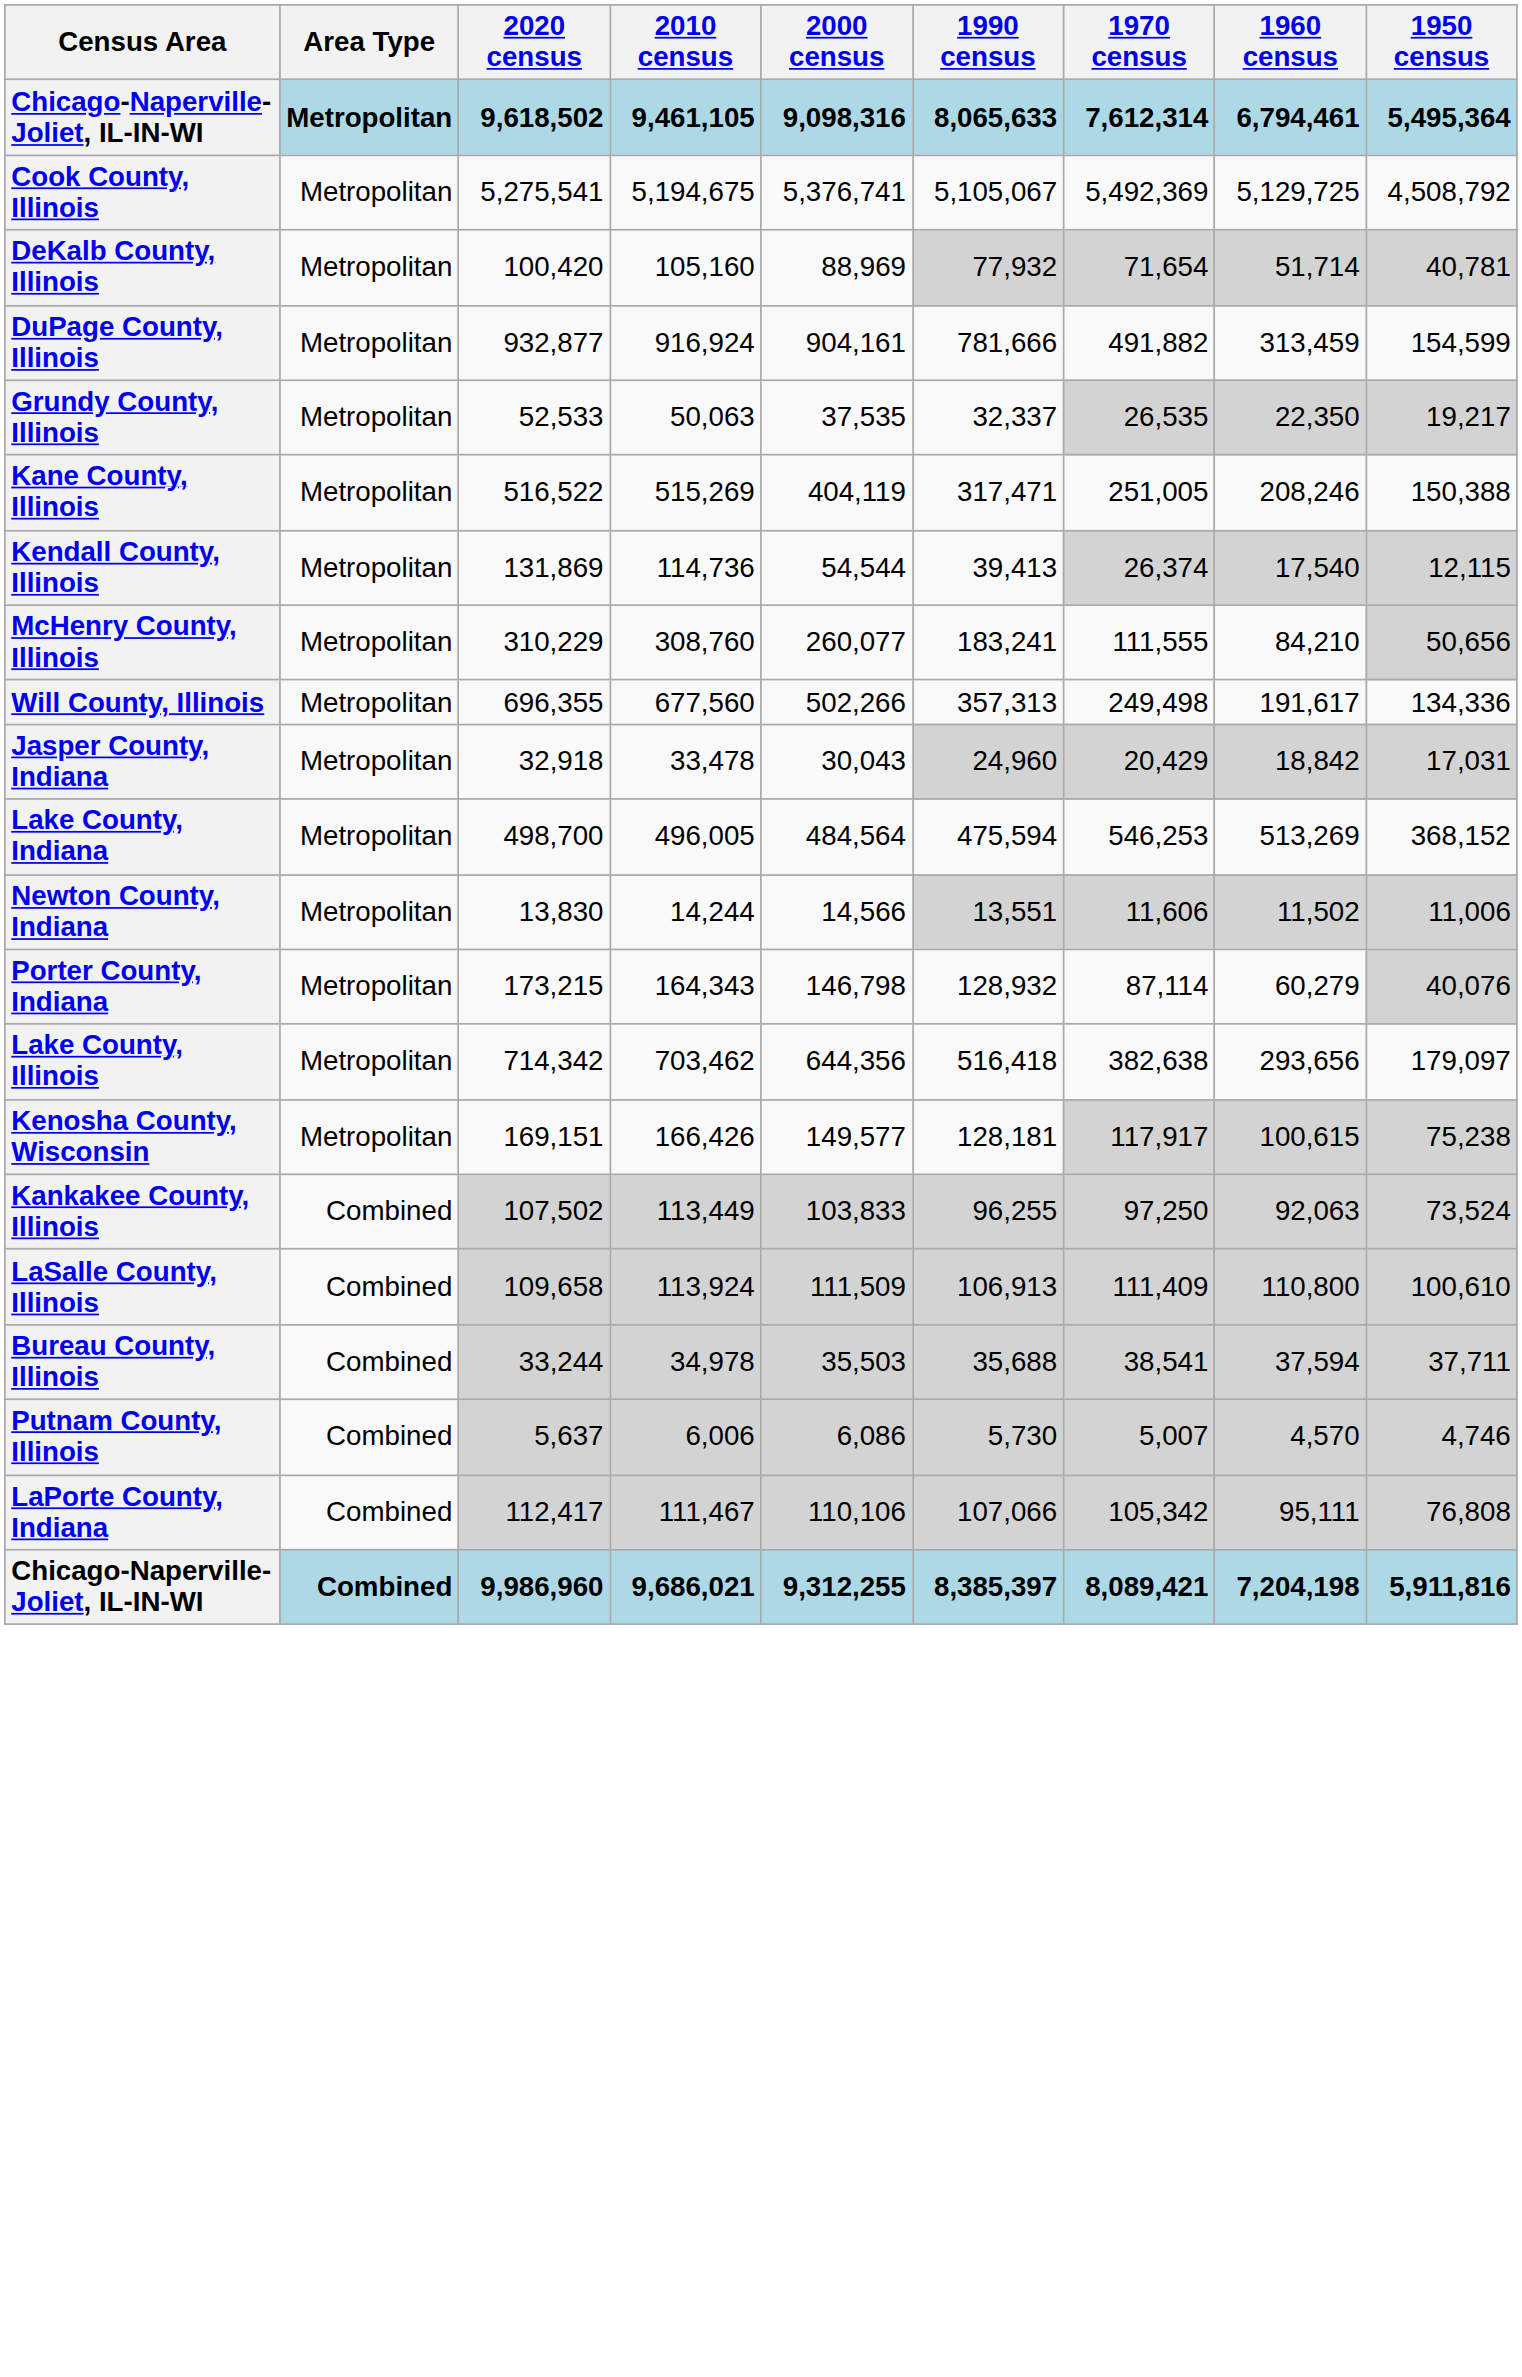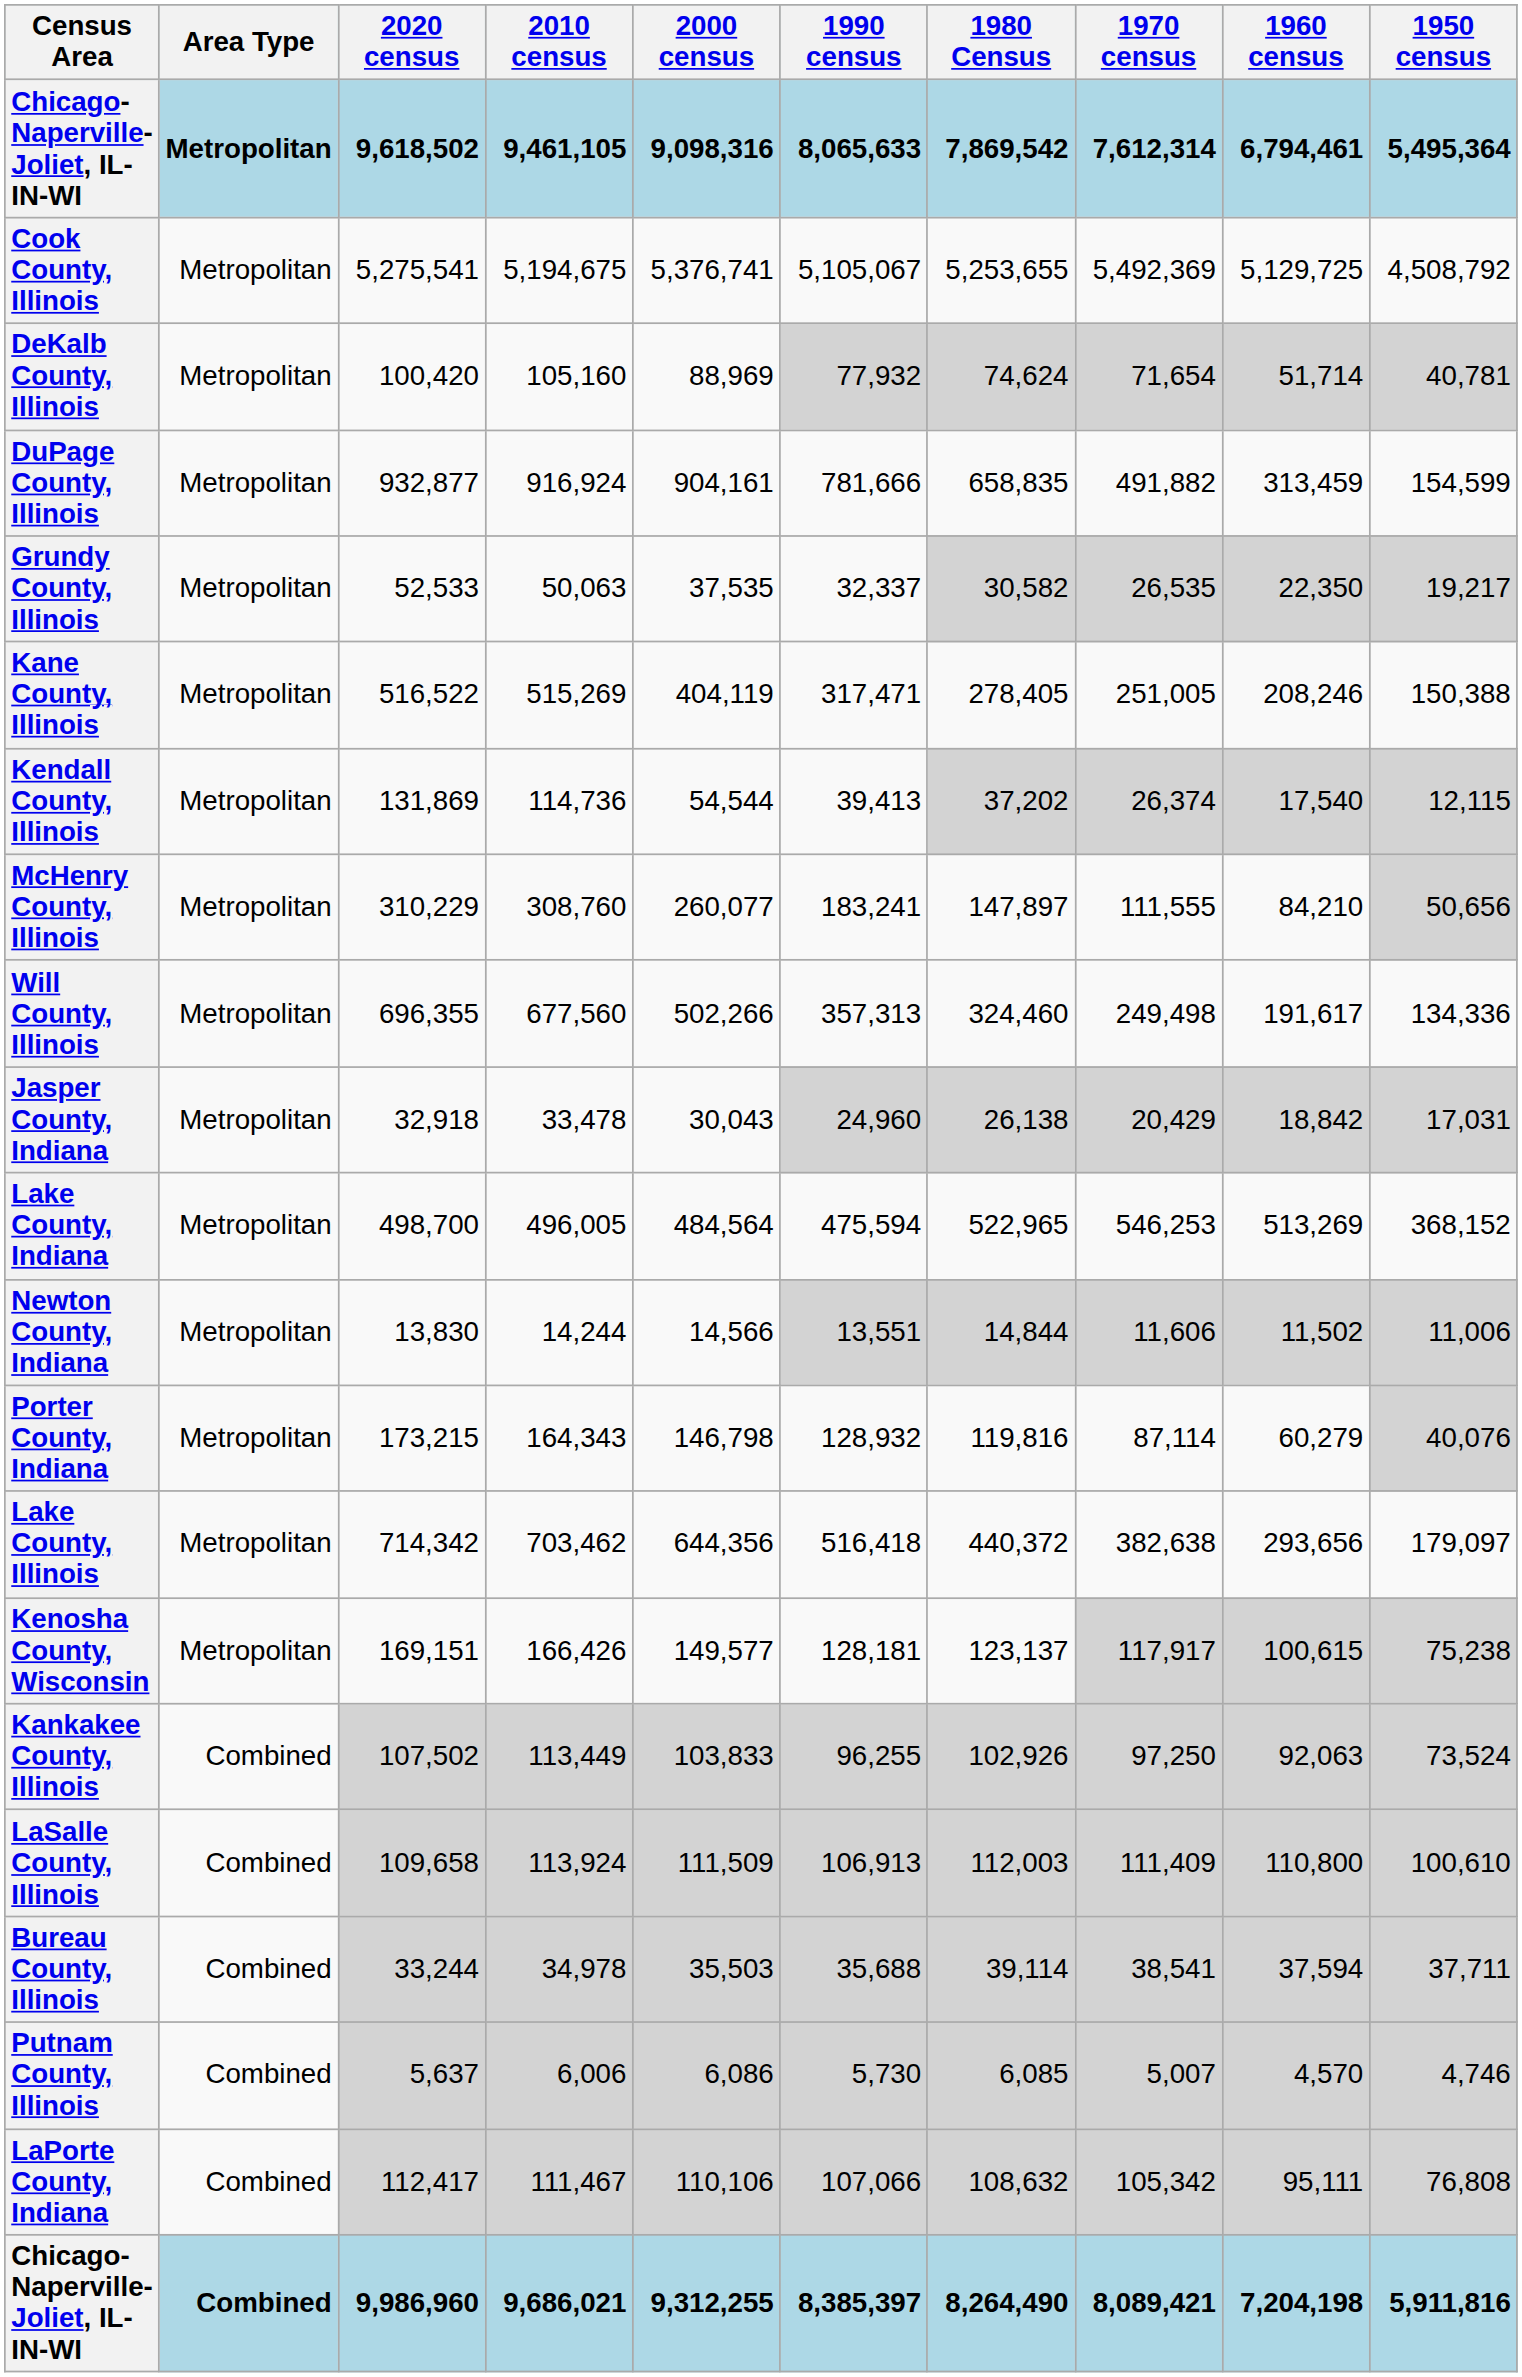 <table style="width:99%; text-align:right;" frame="box" rules="all" class="wikitable">
 <tr style="background:#cff; text-align:center;">
 <th scope="col">Census Area</th>
 <th scope="col">Area Type</th>
 <th scope="col" style="width:10%;"><a href='#'>2020 census</a></th>
 <th scope="col" style="width:10%;"><a href='#'>2010 census</a></th>
 <th scope="col" style="width:10%;"><a href='#'>2000 census</a></th>
 <th scope="col" style="width:10%;"><a href='#'>1990 census</a></th>
+<th scope="col" style="width:10%;"><a href='#'>1980 Census</a></th>
 <th scope="col" style="width:10%;"><a href='#'>1970 census</a></th>
 <th scope="col" style="width:10%;"><a href='#'>1960 census</a></th>
 <th scope="col" style="width:10%;"><a href='#'>1950 census</a></th>
 </tr>
 <tr>
 <th scope="row" style="text-align:left"><strong><a href='#'>Chicago</a>-<a href='#'>Naperville</a>-<a href='#'>Joliet</a>, IL-IN-WI</strong></th>
 <td style="background:lightblue;"><strong>Metropolitan</strong></td>
 <td style="background:lightblue;"><strong>9,618,502</strong></td>
 <td style="background:lightblue;"><strong>9,461,105</strong></td>
 <td style="background:lightblue;"><strong>9,098,316</strong></td>
 <td style="background:lightblue;"><strong>8,065,633</strong></td>
+<td style="background:lightblue;"><strong>7,869,542</strong></td>
 <td style="background:lightblue;"><strong>7,612,314</strong></td>
 <td style="background:lightblue;"><strong>6,794,461</strong></td>
 <td style="background:lightblue;"><strong>5,495,364</strong></td>
 </tr>
 <tr>
 <th scope="row" style="text-align:left"><a href='#'>Cook County, Illinois</a></th>
 <td>Metropolitan</td>
 <td>5,275,541</td>
 <td>5,194,675</td>
 <td>5,376,741</td>
 <td>5,105,067</td>
+<td>5,253,655</td>
 <td>5,492,369</td>
 <td>5,129,725</td>
 <td>4,508,792</td>
 </tr>
 <tr>
 <th scope="row" style="text-align:left"><a href='#'>DeKalb County, Illinois</a></th>
 <td>Metropolitan</td>
 <td>100,420</td>
 <td>105,160</td>
 <td>88,969</td>
 <td style="background:lightgrey;">77,932</td>
+<td style="background:lightgrey;">74,624</td>
 <td style="background:lightgrey;">71,654</td>
 <td style="background:lightgrey;">51,714</td>
 <td style="background:lightgrey;">40,781</td>
 </tr>
 <tr>
 <th scope="row" style="text-align:left"><a href='#'>DuPage County, Illinois</a></th>
 <td>Metropolitan</td>
 <td>932,877</td>
 <td>916,924</td>
 <td>904,161</td>
 <td>781,666</td>
+<td>658,835</td>
 <td>491,882</td>
 <td>313,459</td>
 <td>154,599</td>
 </tr>
 <tr>
 <th scope="row" style="text-align:left"><a href='#'>Grundy County, Illinois</a></th>
 <td>Metropolitan</td>
 <td>52,533</td>
 <td>50,063</td>
 <td>37,535</td>
 <td>32,337</td>
+<td style="background:lightgrey;">30,582</td>
 <td style="background:lightgrey;">26,535</td>
 <td style="background:lightgrey;">22,350</td>
 <td style="background:lightgrey;">19,217</td>
 </tr>
 <tr>
 <th scope="row" style="text-align:left"><a href='#'>Kane County, Illinois</a></th>
 <td>Metropolitan</td>
 <td>516,522</td>
 <td>515,269</td>
 <td>404,119</td>
 <td>317,471</td>
+<td>278,405</td>
 <td>251,005</td>
 <td>208,246</td>
 <td>150,388</td>
 </tr>
 <tr>
 <th scope="row" style="text-align:left"><a href='#'>Kendall County, Illinois</a></th>
 <td>Metropolitan</td>
 <td>131,869</td>
 <td>114,736</td>
 <td>54,544</td>
 <td>39,413</td>
+<td style="background:lightgrey;">37,202</td>
 <td style="background:lightgrey;">26,374</td>
 <td style="background:lightgrey;">17,540</td>
 <td style="background:lightgrey;">12,115</td>
 </tr>
 <tr>
 <th scope="row" style="text-align:left"><a href='#'>McHenry County, Illinois</a></th>
 <td>Metropolitan</td>
 <td>310,229</td>
 <td>308,760</td>
 <td>260,077</td>
 <td>183,241</td>
+<td>147,897</td>
 <td>111,555</td>
 <td>84,210</td>
 <td style="background:lightgrey;">50,656</td>
 </tr>
 <tr>
 <th scope="row" style="text-align:left"><a href='#'>Will County, Illinois</a></th>
 <td>Metropolitan</td>
 <td>696,355</td>
 <td>677,560</td>
 <td>502,266</td>
 <td>357,313</td>
+<td>324,460</td>
 <td>249,498</td>
 <td>191,617</td>
 <td>134,336</td>
 </tr>
 <tr>
 <th scope="row" style="text-align:left"><a href='#'>Jasper County, Indiana</a></th>
 <td>Metropolitan</td>
 <td>32,918</td>
 <td>33,478</td>
 <td>30,043</td>
 <td style="background:lightgrey;">24,960</td>
+<td style="background:lightgrey;">26,138</td>
 <td style="background:lightgrey;">20,429</td>
 <td style="background:lightgrey;">18,842</td>
 <td style="background:lightgrey;">17,031</td>
 </tr>
 <tr>
 <th scope="row" style="text-align:left"><a href='#'>Lake County, Indiana</a></th>
 <td>Metropolitan</td>
 <td>498,700</td>
 <td>496,005</td>
 <td>484,564</td>
 <td>475,594</td>
+<td>522,965</td>
 <td>546,253</td>
 <td>513,269</td>
 <td>368,152</td>
 </tr>
 <tr>
 <th scope="row" style="text-align:left"><a href='#'>Newton County, Indiana</a></th>
 <td>Metropolitan</td>
 <td>13,830</td>
 <td>14,244</td>
 <td>14,566</td>
 <td style="background:lightgrey;">13,551</td>
+<td style="background:lightgrey;">14,844</td>
 <td style="background:lightgrey;">11,606</td>
 <td style="background:lightgrey;">11,502</td>
 <td style="background:lightgrey;">11,006</td>
 </tr>
 <tr>
 <th scope="row" style="text-align:left"><a href='#'>Porter County, Indiana</a></th>
 <td>Metropolitan</td>
 <td>173,215</td>
 <td>164,343</td>
 <td>146,798</td>
 <td>128,932</td>
+<td>119,816</td>
 <td>87,114</td>
 <td>60,279</td>
 <td style="background:lightgrey;">40,076</td>
 </tr>
 <tr>
 <th scope="row" style="text-align:left"><a href='#'>Lake County, Illinois</a></th>
 <td>Metropolitan</td>
 <td>714,342</td>
 <td>703,462</td>
 <td>644,356</td>
 <td>516,418</td>
+<td>440,372</td>
 <td>382,638</td>
 <td>293,656</td>
 <td>179,097</td>
 </tr>
 <tr>
 <th scope="row" style="text-align:left"><a href='#'>Kenosha County, Wisconsin</a></th>
 <td>Metropolitan</td>
 <td>169,151</td>
 <td>166,426</td>
 <td>149,577</td>
 <td>128,181</td>
+<td>123,137</td>
 <td style="background:lightgrey;">117,917</td>
 <td style="background:lightgrey;">100,615</td>
 <td style="background:lightgrey;">75,238</td>
 </tr>
 <tr>
 <th scope="row" style="text-align:left"><a href='#'>Kankakee County, Illinois</a></th>
 <td>Combined</td>
 <td style="background:lightgrey;">107,502</td>
 <td style="background:lightgrey;">113,449</td>
 <td style="background:lightgrey;">103,833</td>
 <td style="background:lightgrey;">96,255</td>
+<td style="background:lightgrey;">102,926</td>
 <td style="background:lightgrey;">97,250</td>
 <td style="background:lightgrey;">92,063</td>
 <td style="background:lightgrey;">73,524</td>
 </tr>
 <tr>
 <th scope="row" style="text-align:left"><a href='#'>LaSalle County, Illinois</a></th>
 <td>Combined</td>
 <td style="background:lightgrey;">109,658</td>
 <td style="background:lightgrey;">113,924</td>
 <td style="background:lightgrey;">111,509</td>
 <td style="background:lightgrey;">106,913</td>
+<td style="background:lightgrey;">112,003</td>
 <td style="background:lightgrey;">111,409</td>
 <td style="background:lightgrey;">110,800</td>
 <td style="background:lightgrey;">100,610</td>
 </tr>
 <tr>
 <th scope="row" style="text-align:left"><a href='#'>Bureau County, Illinois</a></th>
 <td>Combined</td>
 <td style="background:lightgrey;">33,244</td>
 <td style="background:lightgrey;">34,978</td>
 <td style="background:lightgrey;">35,503</td>
 <td style="background:lightgrey;">35,688</td>
+<td style="background:lightgrey;">39,114</td>
 <td style="background:lightgrey;">38,541</td>
 <td style="background:lightgrey;">37,594</td>
 <td style="background:lightgrey;">37,711</td>
 </tr>
 <tr>
 <th scope="row" style="text-align:left"><a href='#'>Putnam County, Illinois</a></th>
 <td>Combined</td>
 <td style="background:lightgrey;">5,637</td>
 <td style="background:lightgrey;">6,006</td>
 <td style="background:lightgrey;">6,086</td>
 <td style="background:lightgrey;">5,730</td>
+<td style="background:lightgrey;">6,085</td>
 <td style="background:lightgrey;">5,007</td>
 <td style="background:lightgrey;">4,570</td>
 <td style="background:lightgrey;">4,746</td>
 </tr>
 <tr>
 <th scope="row" style="text-align:left"><a href='#'>LaPorte County, Indiana</a></th>
 <td>Combined</td>
 <td style="background:lightgrey;">112,417</td>
 <td style="background:lightgrey;">111,467</td>
 <td style="background:lightgrey;">110,106</td>
 <td style="background:lightgrey;">107,066</td>
+<td style="background:lightgrey;">108,632</td>
 <td style="background:lightgrey;">105,342</td>
 <td style="background:lightgrey;">95,111</td>
 <td style="background:lightgrey;">76,808</td>
 </tr>
 <tr>
 <th scope="row" style="text-align:left"><strong>Chicago-Naperville-<a href='#'>Joliet</a>, IL-IN-WI</strong></th>
 <td style="background:lightblue;"><strong>Combined</strong></td>
 <td style="background:lightblue;"><strong>9,986,960</strong></td>
 <td style="background:lightblue;"><strong>9,686,021</strong></td>
 <td style="background:lightblue;"><strong>9,312,255</strong></td>
 <td style="background:lightblue;"><strong>8,385,397</strong></td>
+<td style="background:lightblue;"><strong>8,264,490</strong></td>
 <td style="background:lightblue;"><strong>8,089,421</strong></td>
 <td style="background:lightblue;"><strong>7,204,198</strong></td>
 <td style="background:lightblue;"><strong>5,911,816</strong></td>
 </tr>
 </table>
